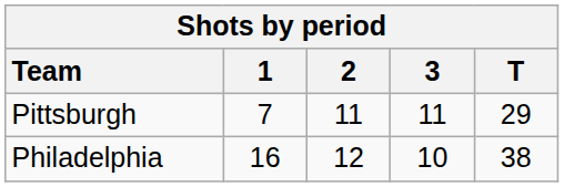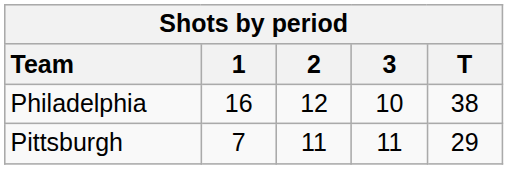 <table class="wikitable" style="width:20em; text-align:right;">
 <tr>
 <th colspan=5>Shots by period</th>
 </tr>
 <tr>
 <th style="width:8em; text-align:left;">Team</th>
 <th style="width:3em;">1</th>
 <th style="width:3em;">2</th>
 <th style="width:3em;">3</th>
 <th style="width:3em;">T</th>
 </tr>
 <tr>
+<td align="left">Philadelphia</td>
+<td align=center>16</td>
+<td align=center>12</td>
+<td align=center>10</td>
+<td align=center>38</td>
+</tr>
+<tr>
 <td align="left">Pittsburgh</td>
 <td align=center>7</td>
 <td align=center>11</td>
 <td align=center>11</td>
 <td align=center>29</td>
 </tr>
-<tr>
-<td align="left">Philadelphia</td>
-<td align=center>16</td>
-<td align=center>12</td>
-<td align=center>10</td>
-<td align=center>38</td>
-</tr>
 </table>
